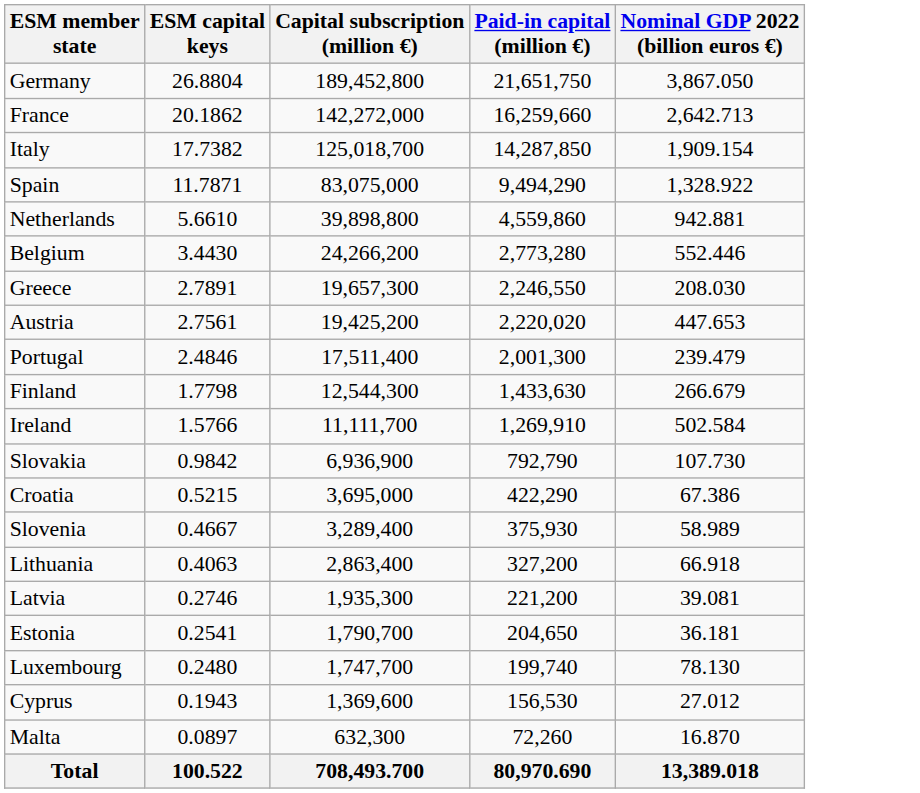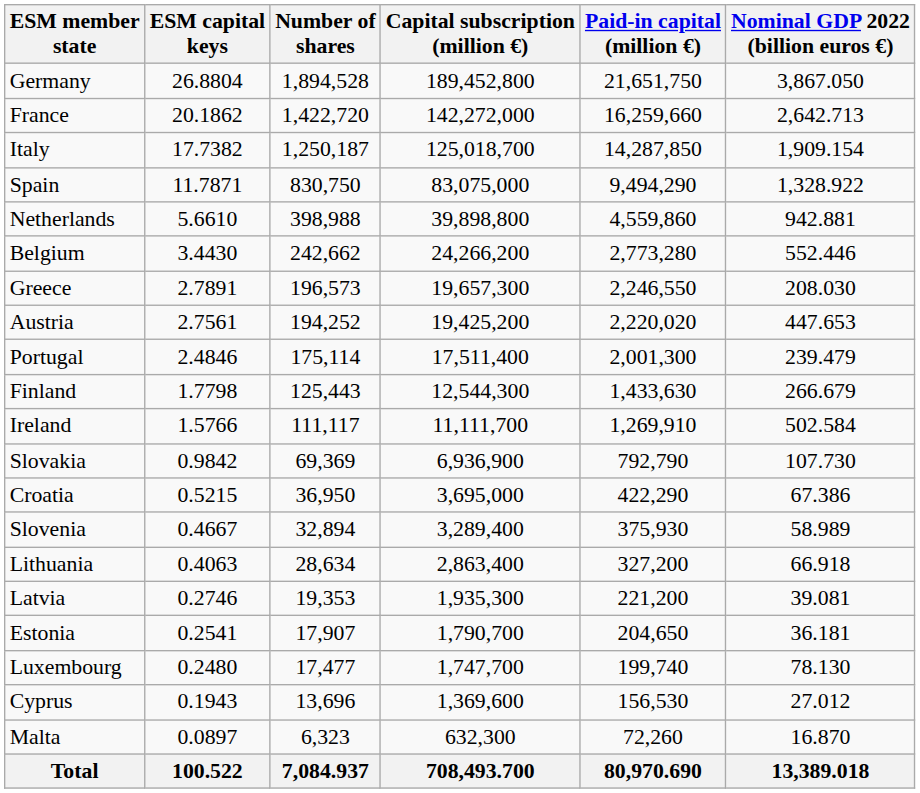 <table class="wikitable sortable">
 <tr>
 <th>ESM member<br>state</th>
 <th>ESM capital <br>keys</th>
+<th>Number of<br>shares</th>
 <th>Capital subscription<br>(million €)</th>
 <th><a href='#'>Paid-in capital</a><br>(million €)</th>
 <th><a href='#'>Nominal GDP</a> 2022 <br> (billion euros €)</th>
 </tr>
 <tr align="center">
 <td align="left">Germany</td>
 <td>26.8804</td>
+<td>1,894,528</td>
 <td>189,452,800</td>
 <td>21,651,750</td>
 <td>3,867.050</td>
 </tr>
 <tr align="center">
 <td align="left">France</td>
 <td>20.1862</td>
+<td>1,422,720</td>
 <td>142,272,000</td>
 <td>16,259,660</td>
 <td>2,642.713</td>
 </tr>
 <tr align="center">
 <td align="left">Italy</td>
 <td>17.7382</td>
+<td>1,250,187</td>
 <td>125,018,700</td>
 <td>14,287,850</td>
 <td>1,909.154</td>
 </tr>
 <tr align="center">
 <td align="left">Spain</td>
 <td>11.7871</td>
+<td>830,750</td>
 <td>83,075,000</td>
 <td>9,494,290</td>
 <td>1,328.922</td>
 </tr>
 <tr align="center">
 <td align="left">Netherlands</td>
 <td>5.6610</td>
+<td>398,988</td>
 <td>39,898,800</td>
 <td>4,559,860</td>
 <td>942.881</td>
 </tr>
 <tr align="center">
 <td align="left">Belgium</td>
 <td>3.4430</td>
+<td>242,662</td>
 <td>24,266,200</td>
 <td>2,773,280</td>
 <td>552.446</td>
 </tr>
 <tr align="center">
 <td align="left">Greece</td>
 <td>2.7891</td>
+<td>196,573</td>
 <td>19,657,300</td>
 <td>2,246,550</td>
 <td>208.030</td>
 </tr>
 <tr align="center">
 <td align="left">Austria</td>
 <td>2.7561</td>
+<td>194,252</td>
 <td>19,425,200</td>
 <td>2,220,020</td>
 <td>447.653</td>
 </tr>
 <tr align="center">
 <td align="left">Portugal</td>
 <td>2.4846</td>
+<td>175,114</td>
 <td>17,511,400</td>
 <td>2,001,300</td>
 <td>239.479</td>
 </tr>
 <tr align="center">
 <td align="left">Finland</td>
 <td>1.7798</td>
+<td>125,443</td>
 <td>12,544,300</td>
 <td>1,433,630</td>
 <td>266.679</td>
 </tr>
 <tr align="center">
 <td align="left">Ireland</td>
 <td>1.5766</td>
+<td>111,117</td>
 <td>11,111,700</td>
 <td>1,269,910</td>
 <td>502.584</td>
 </tr>
 <tr align="center">
 <td align="left">Slovakia</td>
 <td>0.9842</td>
+<td>69,369</td>
 <td>6,936,900</td>
 <td>792,790</td>
 <td>107.730</td>
 </tr>
 <tr align="center">
 <td align="left">Croatia</td>
 <td>0.5215</td>
+<td>36,950</td>
 <td>3,695,000</td>
 <td>422,290</td>
 <td>67.386</td>
 </tr>
 <tr align="center">
 <td align="left">Slovenia</td>
 <td>0.4667</td>
+<td>32,894</td>
 <td>3,289,400</td>
 <td>375,930</td>
 <td>58.989</td>
 </tr>
 <tr align="center">
 <td align="left">Lithuania</td>
 <td>0.4063</td>
+<td>28,634</td>
 <td>2,863,400</td>
 <td>327,200</td>
 <td>66.918</td>
 </tr>
 <tr align="center">
 <td align="left">Latvia</td>
 <td>0.2746</td>
+<td>19,353</td>
 <td>1,935,300</td>
 <td>221,200</td>
 <td>39.081</td>
 </tr>
 <tr align="center">
 <td align="left">Estonia</td>
 <td>0.2541</td>
+<td>17,907</td>
 <td>1,790,700</td>
 <td>204,650</td>
 <td>36.181</td>
 </tr>
 <tr align="center">
 <td align="left">Luxembourg</td>
 <td>0.2480</td>
+<td>17,477</td>
 <td>1,747,700</td>
 <td>199,740</td>
 <td>78.130</td>
 </tr>
 <tr align="center">
 <td align="left">Cyprus</td>
 <td>0.1943</td>
+<td>13,696</td>
 <td>1,369,600</td>
 <td>156,530</td>
 <td>27.012</td>
 </tr>
 <tr align="center">
 <td align="left">Malta</td>
 <td>0.0897</td>
+<td>6,323</td>
 <td>632,300</td>
 <td>72,260</td>
 <td>16.870</td>
 </tr>
 <tr>
 <th>Total</th>
 <th>100.522</th>
+<th>7,084.937</th>
 <th>708,493.700</th>
 <th>80,970.690</th>
 <th>13,389.018</th>
 </tr>
 </table>
